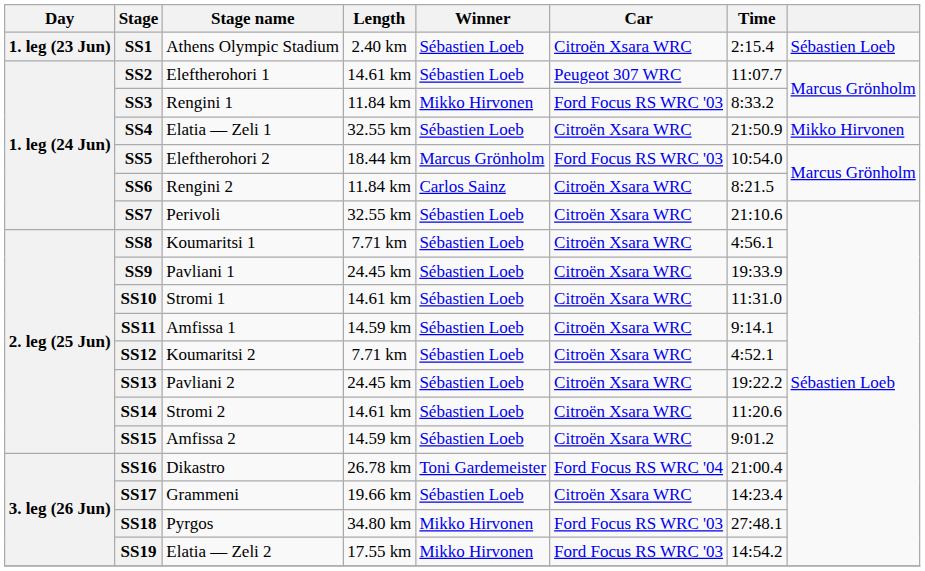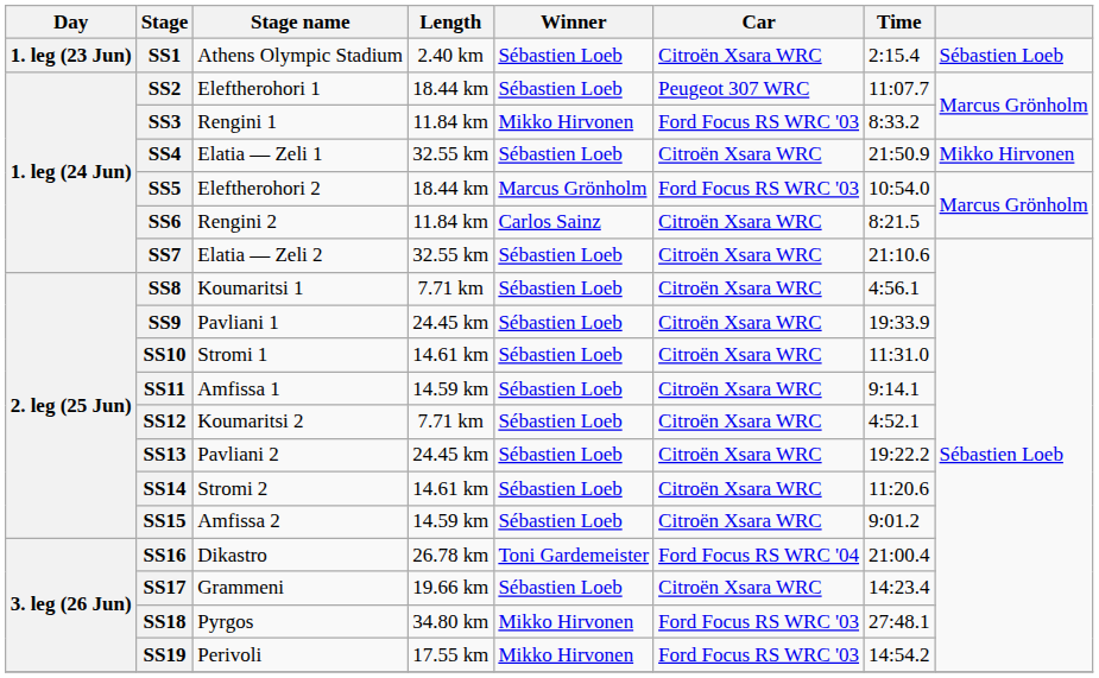 <table class="wikitable" style="font-size: 85%;">
 <tr>
 <th>Day</th>
 <th>Stage</th>
 <th>Stage name</th>
 <th>Length</th>
 <th>Winner</th>
 <th>Car</th>
 <th>Time</th>
 <th></th>
 </tr>
 <tr>
 <th rowspan="1">1. leg (23 Jun)</th>
 <th>SS1</th>
 <td>Athens Olympic Stadium</td>
 <td align="center">2.40 km</td>
 <td> <a href='#'>Sébastien Loeb</a></td>
 <td><a href='#'>Citroën Xsara WRC</a></td>
 <td>2:15.4</td>
 <td rowspan="1"> <a href='#'>Sébastien Loeb</a></td>
 </tr>
 <tr>
 <th rowspan="6">1. leg (24 Jun)</th>
 <th>SS2</th>
 <td>Eleftherohori 1</td>
-<td align="center">14.61 km</td>
+<td align="center">18.44 km</td>
 <td> <a href='#'>Sébastien Loeb</a></td>
 <td><a href='#'>Peugeot 307 WRC</a></td>
 <td>11:07.7</td>
 <td rowspan="2"> <a href='#'>Marcus Grönholm</a></td>
 </tr>
 <tr>
 <th>SS3</th>
 <td>Rengini 1</td>
 <td align="center">11.84 km</td>
 <td> <a href='#'>Mikko Hirvonen</a></td>
 <td><a href='#'>Ford Focus RS WRC '03</a></td>
 <td>8:33.2</td>
 </tr>
 <tr>
 <th>SS4</th>
 <td>Elatia — Zeli 1</td>
 <td align="center">32.55 km</td>
 <td> <a href='#'>Sébastien Loeb</a></td>
 <td><a href='#'>Citroën Xsara WRC</a></td>
 <td>21:50.9</td>
 <td rowspan="1"> <a href='#'>Mikko Hirvonen</a></td>
 </tr>
 <tr>
 <th>SS5</th>
 <td>Eleftherohori 2</td>
 <td align="center">18.44 km</td>
 <td> <a href='#'>Marcus Grönholm</a></td>
 <td><a href='#'>Ford Focus RS WRC '03</a></td>
 <td>10:54.0</td>
 <td rowspan="2"> <a href='#'>Marcus Grönholm</a></td>
 </tr>
 <tr>
 <th>SS6</th>
 <td>Rengini 2</td>
 <td align="center">11.84 km</td>
 <td> <a href='#'>Carlos Sainz</a></td>
 <td><a href='#'>Citroën Xsara WRC</a></td>
 <td>8:21.5</td>
 </tr>
 <tr>
 <th>SS7</th>
-<td>Perivoli</td>
+<td>Elatia — Zeli 2</td>
 <td align="center">32.55 km</td>
 <td> <a href='#'>Sébastien Loeb</a></td>
 <td><a href='#'>Citroën Xsara WRC</a></td>
 <td>21:10.6</td>
 <td rowspan="13"> <a href='#'>Sébastien Loeb</a></td>
 </tr>
 <tr>
 <th rowspan="8">2. leg (25 Jun)</th>
 <th>SS8</th>
 <td>Koumaritsi 1</td>
 <td align="center">7.71 km</td>
 <td> <a href='#'>Sébastien Loeb</a></td>
 <td><a href='#'>Citroën Xsara WRC</a></td>
 <td>4:56.1</td>
 </tr>
 <tr>
 <th>SS9</th>
 <td>Pavliani 1</td>
 <td align="center">24.45 km</td>
 <td> <a href='#'>Sébastien Loeb</a></td>
 <td><a href='#'>Citroën Xsara WRC</a></td>
 <td>19:33.9</td>
 </tr>
 <tr>
 <th>SS10</th>
 <td>Stromi 1</td>
 <td align="center">14.61 km</td>
 <td> <a href='#'>Sébastien Loeb</a></td>
 <td><a href='#'>Citroën Xsara WRC</a></td>
 <td>11:31.0</td>
 </tr>
 <tr>
 <th>SS11</th>
 <td>Amfissa 1</td>
 <td align="center">14.59 km</td>
 <td> <a href='#'>Sébastien Loeb</a></td>
 <td><a href='#'>Citroën Xsara WRC</a></td>
 <td>9:14.1</td>
 </tr>
 <tr>
 <th>SS12</th>
 <td>Koumaritsi 2</td>
 <td align="center">7.71 km</td>
 <td> <a href='#'>Sébastien Loeb</a></td>
 <td><a href='#'>Citroën Xsara WRC</a></td>
 <td>4:52.1</td>
 </tr>
 <tr>
 <th>SS13</th>
 <td>Pavliani 2</td>
 <td align="center">24.45 km</td>
 <td> <a href='#'>Sébastien Loeb</a></td>
 <td><a href='#'>Citroën Xsara WRC</a></td>
 <td>19:22.2</td>
 </tr>
 <tr>
 <th>SS14</th>
 <td>Stromi 2</td>
 <td align="center">14.61 km</td>
 <td> <a href='#'>Sébastien Loeb</a></td>
 <td><a href='#'>Citroën Xsara WRC</a></td>
 <td>11:20.6</td>
 </tr>
 <tr>
 <th>SS15</th>
 <td>Amfissa 2</td>
 <td align="center">14.59 km</td>
 <td> <a href='#'>Sébastien Loeb</a></td>
 <td><a href='#'>Citroën Xsara WRC</a></td>
 <td>9:01.2</td>
 </tr>
 <tr>
 <th rowspan="4">3. leg (26 Jun)</th>
 <th>SS16</th>
 <td>Dikastro</td>
 <td align="center">26.78 km</td>
 <td> <a href='#'>Toni Gardemeister</a></td>
 <td><a href='#'>Ford Focus RS WRC '04</a></td>
 <td>21:00.4</td>
 </tr>
 <tr>
 <th>SS17</th>
 <td>Grammeni</td>
 <td align="center">19.66 km</td>
 <td> <a href='#'>Sébastien Loeb</a></td>
 <td><a href='#'>Citroën Xsara WRC</a></td>
 <td>14:23.4</td>
 </tr>
 <tr>
 <th>SS18</th>
 <td>Pyrgos</td>
 <td align="center">34.80 km</td>
 <td> <a href='#'>Mikko Hirvonen</a></td>
 <td><a href='#'>Ford Focus RS WRC '03</a></td>
 <td>27:48.1</td>
 </tr>
 <tr>
 <th>SS19</th>
-<td>Elatia — Zeli 2</td>
+<td>Perivoli</td>
 <td align="center">17.55 km</td>
 <td> <a href='#'>Mikko Hirvonen</a></td>
 <td><a href='#'>Ford Focus RS WRC '03</a></td>
 <td>14:54.2</td>
 </tr>
 <tr>
 </tr>
 </table>
